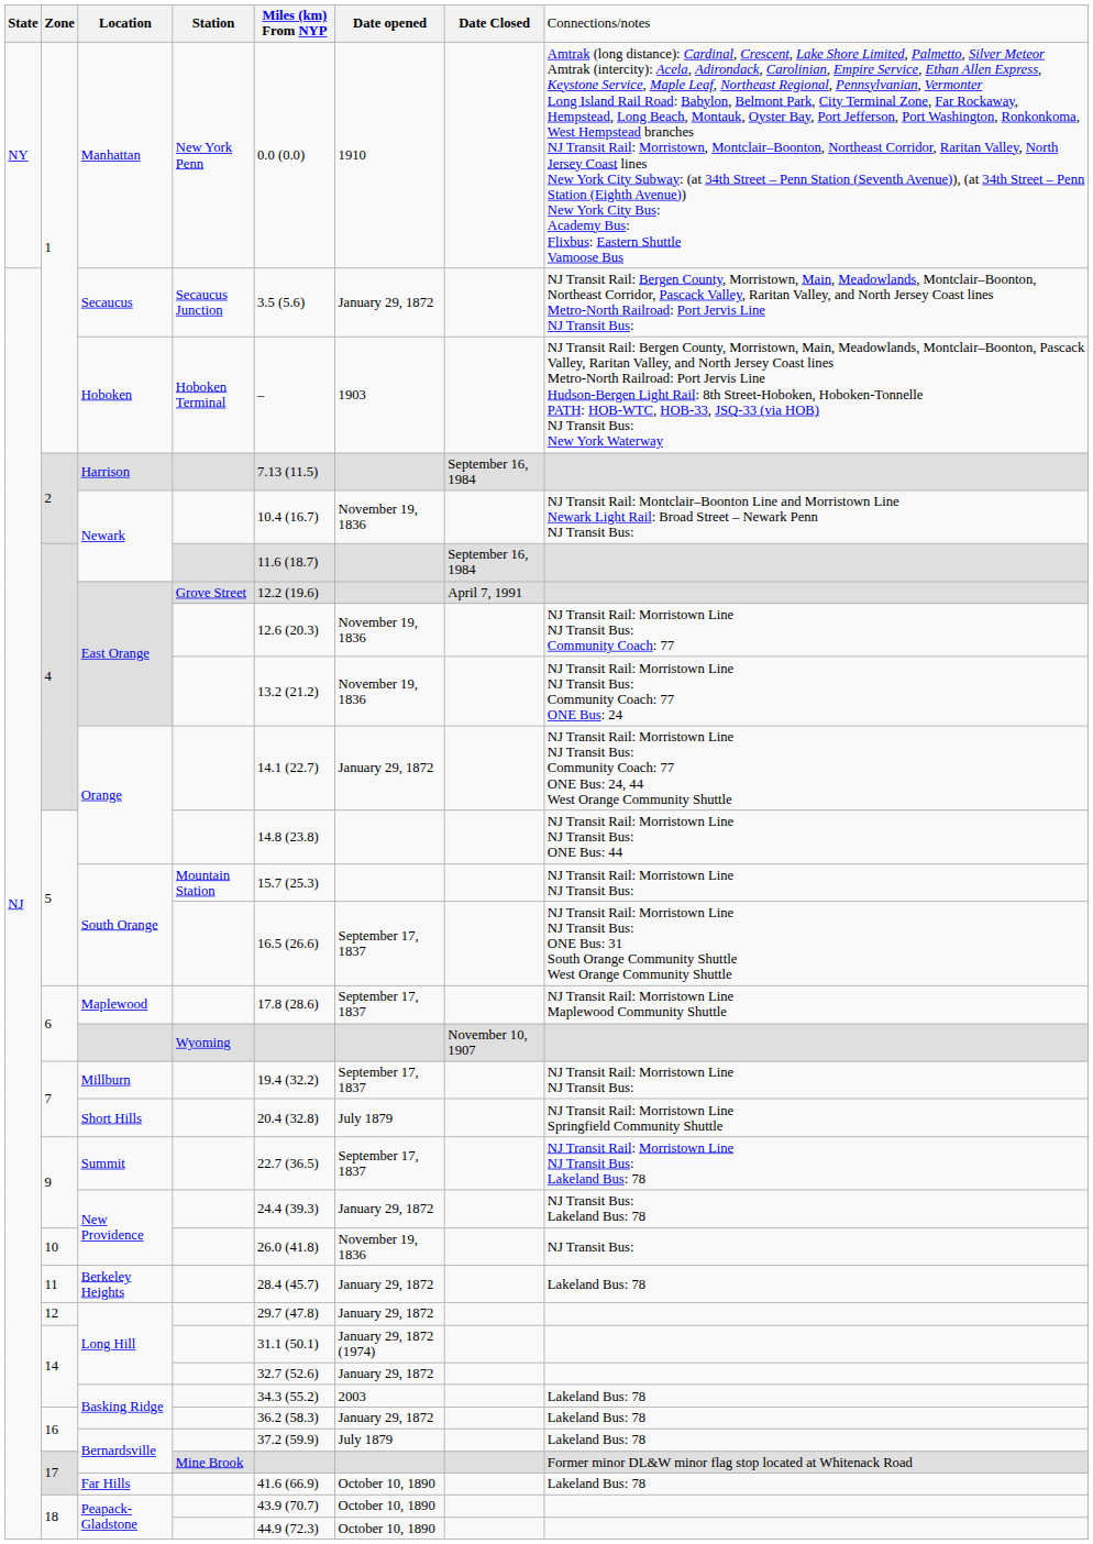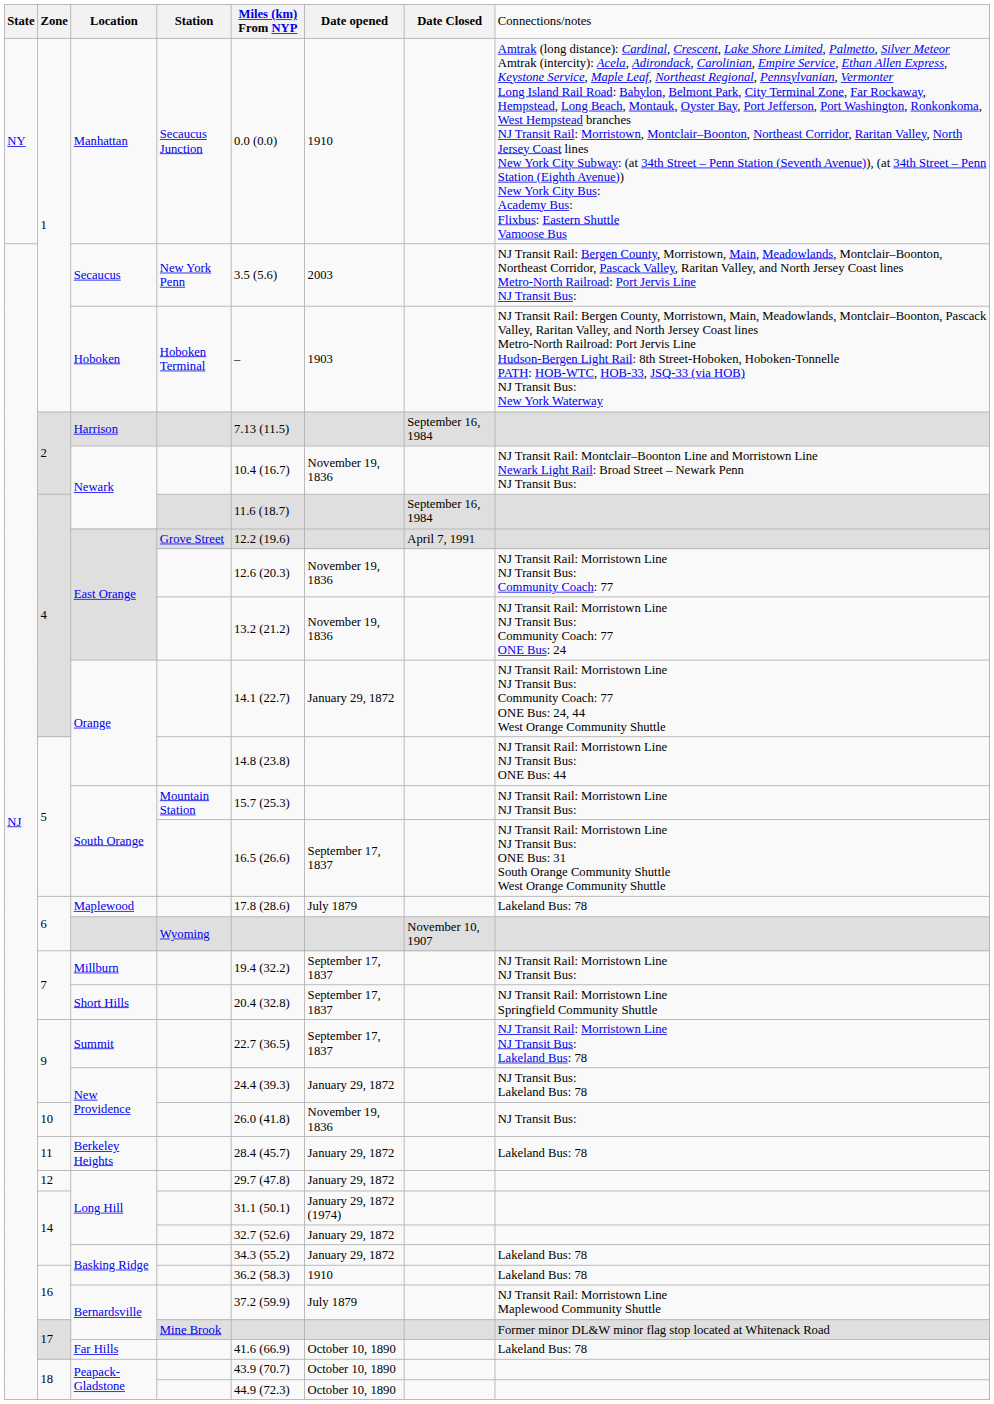 <table class="wikitable sortable">
 <tr>
 <th>State</th>
 <th>Zone</th>
 <th>Location</th>
 <th>Station</th>
 <th><a href='#'>Miles (km)</a> From <a href='#'>NYP</a></th>
 <th>Date opened</th>
 <th>Date Closed</th>
 <td>Connections/notes</td>
 </tr>
 <tr>
 <td><a href='#'>NY</a></td>
 <td rowspan=3>1</td>
 <td><a href='#'>Manhattan</a></td>
-<td><a href='#'>New York Penn</a> </td>
+<td><a href='#'>Secaucus Junction</a> </td>
 <td>0.0 (0.0)</td>
 <td>1910</td>
 <td></td>
 <td><a href='#'>Amtrak</a> (long distance): <em><a href='#'>Cardinal</a></em>, <em><a href='#'>Crescent</a></em>, <em><a href='#'>Lake Shore Limited</a></em>, <em><a href='#'>Palmetto</a></em>, <em><a href='#'>Silver Meteor</a></em><br>Amtrak (intercity): <em><a href='#'>Acela</a></em>, <em><a href='#'>Adirondack</a></em>, <em><a href='#'>Carolinian</a></em>, <em><a href='#'>Empire Service</a></em>, <em><a href='#'>Ethan Allen Express</a></em>, <em><a href='#'>Keystone Service</a></em>, <em><a href='#'>Maple Leaf</a></em>, <em><a href='#'>Northeast Regional</a></em>, <em><a href='#'>Pennsylvanian</a></em>, <em><a href='#'>Vermonter</a></em><br><a href='#'>Long Island Rail Road</a>: <a href='#'>Babylon</a>, <a href='#'>Belmont Park</a>, <a href='#'>City Terminal Zone</a>, <a href='#'>Far Rockaway</a>, <a href='#'>Hempstead</a>, <a href='#'>Long Beach</a>, <a href='#'>Montauk</a>, <a href='#'>Oyster Bay</a>, <a href='#'>Port Jefferson</a>, <a href='#'>Port Washington</a>, <a href='#'>Ronkonkoma</a>, <a href='#'>West Hempstead</a> branches<br><a href='#'>NJ Transit Rail</a>: <a href='#'>Morristown</a>, <a href='#'>Montclair–Boonton</a>, <a href='#'>Northeast Corridor</a>, <a href='#'>Raritan Valley</a>, <a href='#'>North Jersey Coast</a> lines<br><a href='#'>New York City Subway</a>:  (at <a href='#'>34th Street – Penn Station (Seventh Avenue)</a>),  (at <a href='#'>34th Street – Penn Station (Eighth Avenue)</a>)<br><a href='#'>New York City Bus</a>: <br><a href='#'>Academy Bus</a>: <br><a href='#'>Flixbus</a>: <a href='#'>Eastern Shuttle</a><br><a href='#'>Vamoose Bus</a></td>
 </tr>
 <tr>
 <td rowspan="31"><a href='#'>NJ</a></td>
 <td><a href='#'>Secaucus</a></td>
-<td><a href='#'>Secaucus Junction</a> </td>
+<td><a href='#'>New York Penn</a> </td>
 <td>3.5 (5.6)</td>
-<td>January 29, 1872</td>
+<td>2003</td>
 <td></td>
 <td>NJ Transit Rail: <a href='#'>Bergen County</a>, Morristown, <a href='#'>Main</a>, <a href='#'>Meadowlands</a>, Montclair–Boonton, Northeast Corridor, <a href='#'>Pascack Valley</a>, Raritan Valley, and North Jersey Coast lines<br><a href='#'>Metro-North Railroad</a>: <a href='#'>Port Jervis Line</a><br><a href='#'>NJ Transit Bus</a>: </td>
 </tr>
 <tr>
 <td><a href='#'>Hoboken</a></td>
 <td><a href='#'>Hoboken Terminal</a> </td>
 <td>–</td>
 <td>1903</td>
 <td></td>
 <td>NJ Transit Rail: Bergen County, Morristown, Main, Meadowlands, Montclair–Boonton, Pascack Valley, Raritan Valley, and North Jersey Coast lines<br>Metro-North Railroad: Port Jervis Line<br><a href='#'>Hudson-Bergen Light Rail</a>: 8th Street-Hoboken, Hoboken-Tonnelle<br><a href='#'>PATH</a>: <a href='#'>HOB-WTC</a>, <a href='#'>HOB-33</a>, <a href='#'>JSQ-33 (via HOB)</a><br>NJ Transit Bus: <br><a href='#'>New York Waterway</a></td>
 </tr>
 <tr bgcolor="dfdfdf">
 <td rowspan="2">2</td>
 <td><a href='#'>Harrison</a></td>
 <td></td>
 <td>7.13 (11.5)</td>
 <td></td>
 <td>September 16, 1984</td>
 <td></td>
 </tr>
 <tr>
 <td rowspan="2"><a href='#'>Newark</a></td>
 <td> </td>
 <td>10.4 (16.7)</td>
 <td>November 19, 1836</td>
 <td></td>
 <td>NJ Transit Rail: Montclair–Boonton Line and Morristown Line<br><a href='#'>Newark Light Rail</a>: Broad Street – Newark Penn<br>NJ Transit Bus: </td>
 </tr>
 <tr bgcolor="dfdfdf">
 <td rowspan="5">4</td>
 <td></td>
 <td>11.6 (18.7)</td>
 <td></td>
 <td>September 16, 1984</td>
 <td></td>
 </tr>
 <tr bgcolor="dfdfdf">
 <td rowspan="3"><a href='#'>East Orange</a></td>
 <td><a href='#'>Grove Street</a></td>
 <td>12.2 (19.6)</td>
 <td></td>
 <td>April 7, 1991</td>
 <td></td>
 </tr>
 <tr>
 <td> </td>
 <td>12.6 (20.3)</td>
 <td>November 19, 1836</td>
 <td></td>
 <td>NJ Transit Rail: Morristown Line<br>NJ Transit Bus: <br><a href='#'>Community Coach</a>: 77</td>
 </tr>
 <tr>
 <td></td>
 <td>13.2 (21.2)</td>
 <td>November 19, 1836</td>
 <td></td>
 <td>NJ Transit Rail: Morristown Line<br>NJ Transit Bus: <br>Community Coach: 77<br><a href='#'>ONE Bus</a>: 24</td>
 </tr>
 <tr>
 <td rowspan=2><a href='#'>Orange</a></td>
 <td></td>
 <td>14.1 (22.7)</td>
 <td>January 29, 1872</td>
 <td></td>
 <td>NJ Transit Rail: Morristown Line<br>NJ Transit Bus: <br>Community Coach: 77<br>ONE Bus: 24, 44<br>West Orange Community Shuttle</td>
 </tr>
 <tr>
 <td rowspan=3>5</td>
 <td></td>
 <td>14.8 (23.8)</td>
 <td></td>
 <td></td>
 <td>NJ Transit Rail: Morristown Line<br>NJ Transit Bus: <br>ONE Bus: 44</td>
 </tr>
 <tr>
 <td rowspan=2><a href='#'>South Orange</a></td>
 <td><a href='#'>Mountain Station</a></td>
 <td>15.7 (25.3)</td>
 <td></td>
 <td></td>
 <td>NJ Transit Rail: Morristown Line<br>NJ Transit Bus: </td>
 </tr>
 <tr>
 <td> </td>
 <td>16.5 (26.6)</td>
 <td>September 17, 1837</td>
 <td></td>
 <td>NJ Transit Rail: Morristown Line<br>NJ Transit Bus: <br>ONE Bus: 31<br>South Orange Community Shuttle<br>West Orange Community Shuttle</td>
 </tr>
 <tr>
 <td rowspan=2>6</td>
 <td><a href='#'>Maplewood</a></td>
 <td></td>
 <td>17.8 (28.6)</td>
-<td>September 17, 1837</td>
+<td>July 1879</td>
 <td></td>
-<td>NJ Transit Rail: Morristown Line<br>Maplewood Community Shuttle</td>
+<td>Lakeland Bus: 78</td>
 </tr>
 <tr bgcolor=dfdfdf>
 <td></td>
 <td><a href='#'>Wyoming</a></td>
 <td></td>
 <td></td>
 <td>November 10, 1907</td>
 <td></td>
 </tr>
 <tr>
 <td rowspan=2>7</td>
 <td><a href='#'>Millburn</a></td>
 <td></td>
 <td>19.4 (32.2)</td>
 <td>September 17, 1837</td>
 <td></td>
 <td>NJ Transit Rail: Morristown Line<br>NJ Transit Bus: </td>
 </tr>
 <tr>
 <td><a href='#'>Short Hills</a></td>
 <td></td>
 <td>20.4 (32.8)</td>
-<td>July 1879</td>
+<td>September 17, 1837</td>
 <td></td>
 <td>NJ Transit Rail: Morristown Line<br>Springfield Community Shuttle</td>
 </tr>
 <tr>
 <td rowspan=2>9</td>
 <td><a href='#'>Summit</a></td>
 <td> </td>
 <td>22.7 (36.5)</td>
 <td>September 17, 1837</td>
 <td></td>
 <td><a href='#'>NJ Transit Rail</a>: <a href='#'>Morristown Line</a><br><a href='#'>NJ Transit Bus</a>: <br><a href='#'>Lakeland Bus</a>: 78</td>
 </tr>
 <tr>
 <td rowspan=2><a href='#'>New Providence</a></td>
 <td></td>
 <td>24.4 (39.3)</td>
 <td>January 29, 1872</td>
 <td></td>
 <td>NJ Transit Bus: <br>Lakeland Bus: 78</td>
 </tr>
 <tr>
 <td>10</td>
 <td></td>
 <td>26.0 (41.8)</td>
 <td>November 19, 1836</td>
 <td></td>
 <td>NJ Transit Bus: </td>
 </tr>
 <tr>
 <td>11</td>
 <td><a href='#'>Berkeley Heights</a></td>
 <td></td>
 <td>28.4 (45.7)</td>
 <td>January 29, 1872</td>
 <td></td>
 <td>Lakeland Bus: 78</td>
 </tr>
 <tr>
 <td>12</td>
 <td rowspan=3><a href='#'>Long Hill</a></td>
 <td></td>
 <td>29.7 (47.8)</td>
 <td>January 29, 1872</td>
 <td></td>
 <td></td>
 </tr>
 <tr>
 <td rowspan=3>14</td>
 <td></td>
 <td>31.1 (50.1)</td>
 <td>January 29, 1872 (1974)</td>
 <td></td>
 <td></td>
 </tr>
 <tr>
 <td></td>
 <td>32.7 (52.6)</td>
 <td>January 29, 1872</td>
 <td></td>
 <td></td>
 </tr>
 <tr>
 <td rowspan=2><a href='#'>Basking Ridge</a></td>
 <td> </td>
 <td>34.3 (55.2)</td>
-<td>2003</td>
+<td>January 29, 1872</td>
 <td></td>
 <td>Lakeland Bus: 78</td>
 </tr>
 <tr>
 <td rowspan=2>16</td>
 <td></td>
 <td>36.2 (58.3)</td>
-<td>January 29, 1872</td>
+<td>1910</td>
 <td></td>
 <td>Lakeland Bus: 78</td>
 </tr>
 <tr>
 <td rowspan="2"><a href='#'>Bernardsville</a></td>
 <td></td>
 <td>37.2 (59.9)</td>
 <td>July 1879</td>
 <td></td>
-<td>Lakeland Bus: 78</td>
+<td>NJ Transit Rail: Morristown Line<br>Maplewood Community Shuttle</td>
 </tr>
 <tr bgcolor="dfdfdf">
 <td rowspan="2">17</td>
 <td><a href='#'>Mine Brook</a></td>
 <td></td>
 <td></td>
 <td></td>
 <td>Former minor DL&W minor flag stop located at Whitenack Road</td>
 </tr>
 <tr>
 <td><a href='#'>Far Hills</a></td>
 <td></td>
 <td>41.6 (66.9)</td>
 <td>October 10, 1890</td>
 <td></td>
 <td>Lakeland Bus: 78</td>
 </tr>
 <tr>
 <td rowspan=2>18</td>
 <td rowspan=2><a href='#'>Peapack-Gladstone</a></td>
 <td></td>
 <td>43.9 (70.7)</td>
 <td>October 10, 1890</td>
 <td></td>
 <td></td>
 </tr>
 <tr>
 <td> </td>
 <td>44.9 (72.3)</td>
 <td>October 10, 1890</td>
 <td></td>
 <td></td>
 </tr>
 </table>
